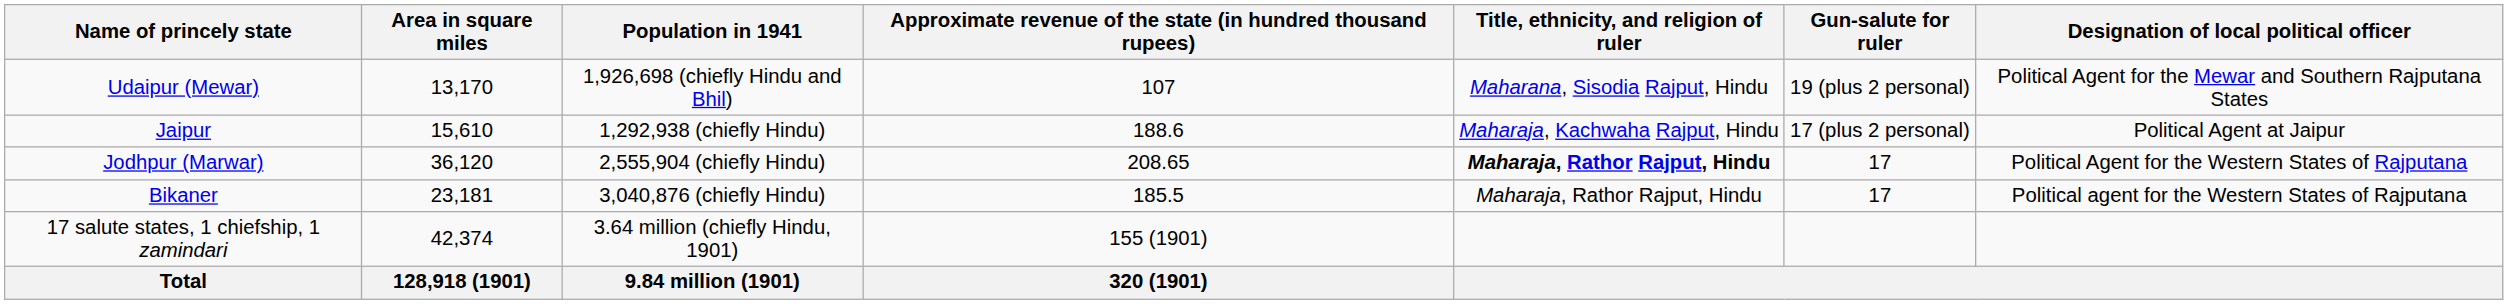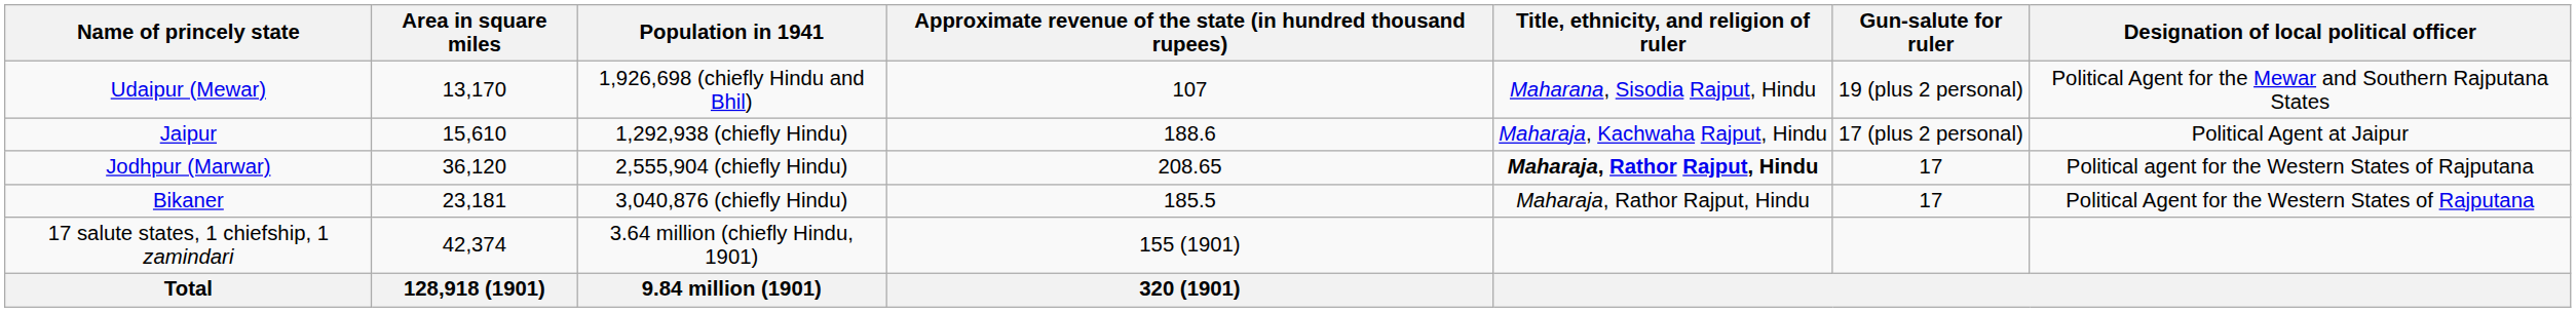 <table class="wikitable">
 <tr>
 <th>Name of princely state</th>
 <th>Area in square miles</th>
 <th>Population in 1941</th>
 <th>Approximate revenue of the state (in hundred thousand rupees)</th>
 <th>Title, ethnicity, and religion of ruler</th>
 <th>Gun-salute for ruler</th>
 <th>Designation of local political officer</th>
 </tr>
 <tr>
 <td align="center"><a href='#'>Udaipur (Mewar)</a></td>
 <td align="center">13,170</td>
 <td align="center">1,926,698 (chiefly Hindu and <a href='#'>Bhil</a>)</td>
 <td align="center">107</td>
 <td align="center"><em><a href='#'>Maharana</a></em>, <a href='#'>Sisodia</a> <a href='#'>Rajput</a>, Hindu</td>
 <td align="center">19 (plus 2 personal)</td>
 <td align="center">Political Agent for the <a href='#'>Mewar</a> and Southern Rajputana States</td>
 </tr>
 <tr>
 <td align="center"><a href='#'>Jaipur</a></td>
 <td align="center">15,610</td>
 <td align="center">1,292,938 (chiefly Hindu)</td>
 <td align="center">188.6</td>
 <td align="center"><em><a href='#'>Maharaja</a></em>, <a href='#'>Kachwaha</a> <a href='#'>Rajput</a>, Hindu</td>
 <td align="center">17 (plus 2 personal)</td>
 <td align="center">Political Agent at Jaipur</td>
 </tr>
 <tr>
 <td align="center"><a href='#'>Jodhpur (Marwar)</a></td>
 <td align="center">36,120</td>
 <td align="center">2,555,904 (chiefly Hindu)</td>
 <td align="center">208.65</td>
 <td align="center"><strong><em>Maharaja</em>, <a href='#'>Rathor</a> <a href='#'>Rajput</a>, Hindu</strong></td>
 <td align="center">17</td>
-<td align="center">Political Agent for the Western States of <a href='#'>Rajputana</a></td>
+<td align="center">Political agent for the Western States of Rajputana</td>
 </tr>
 <tr>
 <td align="center"><a href='#'>Bikaner</a></td>
 <td align="center">23,181</td>
 <td align="center">3,040,876 (chiefly Hindu)</td>
 <td align="center">185.5</td>
 <td align="center"><em>Maharaja</em>, Rathor Rajput, Hindu</td>
 <td align="center">17</td>
-<td align="center">Political agent for the Western States of Rajputana</td>
+<td align="center">Political Agent for the Western States of <a href='#'>Rajputana</a></td>
 </tr>
 <tr>
 <td align="center">17 salute states, 1 chiefship, 1 <em>zamindari</em></td>
 <td align="center">42,374</td>
 <td align="center">3.64 million (chiefly Hindu, 1901)</td>
 <td align="center">155 (1901)</td>
 <td align="center"></td>
 <td align="center"></td>
 <td align="center"></td>
 </tr>
 <tr>
 <th>Total</th>
 <th>128,918 (1901)</th>
 <th>9.84 million (1901)</th>
 <th>320 (1901)</th>
 <th colspan="3"></th>
 </tr>
 </table>
